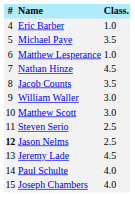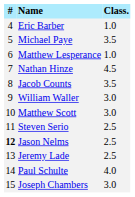 <table border=0 cellpadding=2 cellspacing=0  |- bgcolor=#F2F2F2 style="text-align:center; font-size:90%;">
 <tr bgcolor=#ADEBFD>
 <th>#</th>
 <th align=left>Name</th>
 <th align=left>Class.</th>
 </tr>
 <tr>
 <td>4</td>
 <td align=left><a href='#'>Eric Barber</a></td>
 <td align=left>1.0</td>
 </tr>
 <tr>
 <td>5</td>
 <td align=left><a href='#'>Michael Paye</a></td>
 <td align=left>3.5</td>
 </tr>
 <tr>
 <td>6</td>
 <td align=left><a href='#'>Matthew Lesperance</a></td>
 <td align=left>1.0</td>
 </tr>
 <tr>
 <td>7</td>
 <td align=left><a href='#'>Nathan Hinze</a></td>
 <td align=left>4.5</td>
 </tr>
 <tr>
 <td>8</td>
 <td align=left><a href='#'>Jacob Counts</a></td>
 <td align=left>3.5</td>
 </tr>
 <tr>
 <td>9</td>
 <td align=left><a href='#'>William Waller</a></td>
 <td align=left>3.0</td>
 </tr>
 <tr>
 <td>10</td>
 <td align=left><a href='#'>Matthew Scott</a></td>
 <td align=left>3.0</td>
 </tr>
 <tr>
 <td>11</td>
 <td align=left><a href='#'>Steven Serio</a></td>
 <td align=left>2.5</td>
 </tr>
 <tr>
 <td><strong>12</strong></td>
 <td align=left><a href='#'>Jason Nelms</a></td>
 <td align=left>2.5</td>
 </tr>
 <tr>
 <td>13</td>
 <td align=left><a href='#'>Jeremy Lade</a></td>
-<td align=left>4.5</td>
+<td align=left>2.5</td>
 </tr>
 <tr>
 <td>14</td>
 <td align=left><a href='#'>Paul Schulte</a></td>
 <td align=left>4.0</td>
 </tr>
 <tr>
 <td>15</td>
 <td align=left><a href='#'>Joseph Chambers</a></td>
-<td align=left>4.0</td>
+<td align=left>3.0</td>
 </tr>
 </table>
